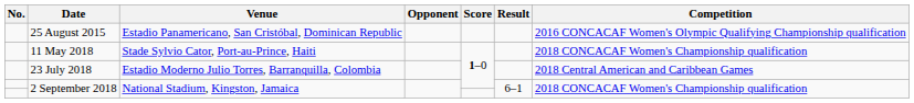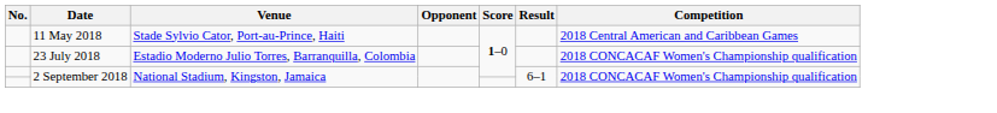 <table class="wikitable">
 <tr>
 <th>No.</th>
 <th>Date</th>
 <th>Venue</th>
 <th>Opponent</th>
 <th>Score</th>
 <th>Result</th>
 <th>Competition</th>
 </tr>
 <tr>
 <td></td>
-<td>25 August 2015</td>
-<td><a href='#'>Estadio Panamericano</a>, <a href='#'>San Cristóbal</a>, <a href='#'>Dominican Republic</a></td>
-<td></td>
-<td></td>
-<td></td>
-<td><a href='#'>2016 CONCACAF Women's Olympic Qualifying Championship qualification</a></td>
-</tr>
-<tr>
-<td></td>
 <td>11 May 2018</td>
 <td><a href='#'>Stade Sylvio Cator</a>, <a href='#'>Port-au-Prince</a>, <a href='#'>Haiti</a></td>
 <td></td>
 <td rowspan=3 style="text-align:center;"><strong>1</strong>–0</td>
 <td></td>
-<td><a href='#'>2018 CONCACAF Women's Championship qualification</a></td>
+<td><a href='#'>2018 Central American and Caribbean Games</a></td>
 </tr>
 <tr>
 <td></td>
 <td>23 July 2018</td>
 <td><a href='#'>Estadio Moderno Julio Torres</a>, <a href='#'>Barranquilla</a>, <a href='#'>Colombia</a></td>
 <td></td>
 <td></td>
-<td><a href='#'>2018 Central American and Caribbean Games</a></td>
+<td><a href='#'>2018 CONCACAF Women's Championship qualification</a></td>
 </tr>
 <tr>
 <td></td>
 <td rowspan=2>2 September 2018</td>
 <td rowspan=2><a href='#'>National Stadium</a>, <a href='#'>Kingston</a>, <a href='#'>Jamaica</a></td>
 <td rowspan=2></td>
 <td rowspan=2 style="text-align:center;">6–1</td>
 <td rowspan=2><a href='#'>2018 CONCACAF Women's Championship qualification</a></td>
 </tr>
 <tr>
 <td></td>
 <td></td>
 </tr>
 </table>
